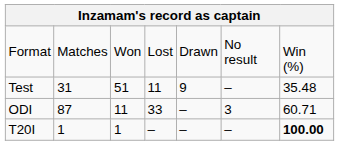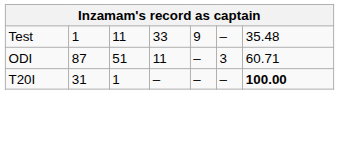 <table class="wikitable" style="float: right; margin-left: 1em; width: 40%; font-size: 90%;" cellspacing="5">
 <tr>
 <th colspan="7"><strong>Inzamam's record as captain</strong></th>
 </tr>
 <tr>
-<td>Format</td>
-<td>Matches</td>
-<td>Won</td>
-<td>Lost</td>
-<td>Drawn</td>
-<td>No result</td>
-<td><br>Win (%)</td>
-</tr>
-<tr>
 <td>Test</td>
-<td>31</td>
-<td>51</td>
+<td>1</td>
 <td>11</td>
+<td>33</td>
 <td>9</td>
 <td>–</td>
 <td>35.48</td>
 </tr>
 <tr>
 <td>ODI</td>
 <td>87</td>
+<td>51</td>
 <td>11</td>
-<td>33</td>
 <td>–</td>
 <td>3</td>
 <td>60.71</td>
 </tr>
 <tr>
 <td>T20I</td>
-<td>1</td>
+<td>31</td>
 <td>1</td>
 <td>–</td>
 <td>–</td>
 <td>–</td>
 <td><strong>100.00</strong></td>
 </tr>
 </table>
